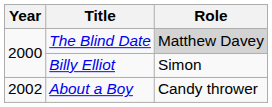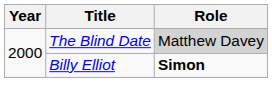 <table class="wikitable">
 <tr>
 <th>Year</th>
 <th>Title</th>
 <th>Role</th>
 </tr>
 <tr>
 <td rowspan="2">2000</td>
 <td><em><a href='#'>The Blind Date</a></em></td>
 <td style="background: lightgrey;">Matthew Davey</td>
 </tr>
 <tr>
 <td><em><a href='#'>Billy Elliot</a></em></td>
-<td>Simon</td>
-</tr>
-<tr>
-<td rowspan="1">2002</td>
-<td><em><a href='#'>About a Boy</a></em></td>
-<td>Candy thrower</td>
+<td><strong>Simon</strong></td>
 </tr>
 </table>
